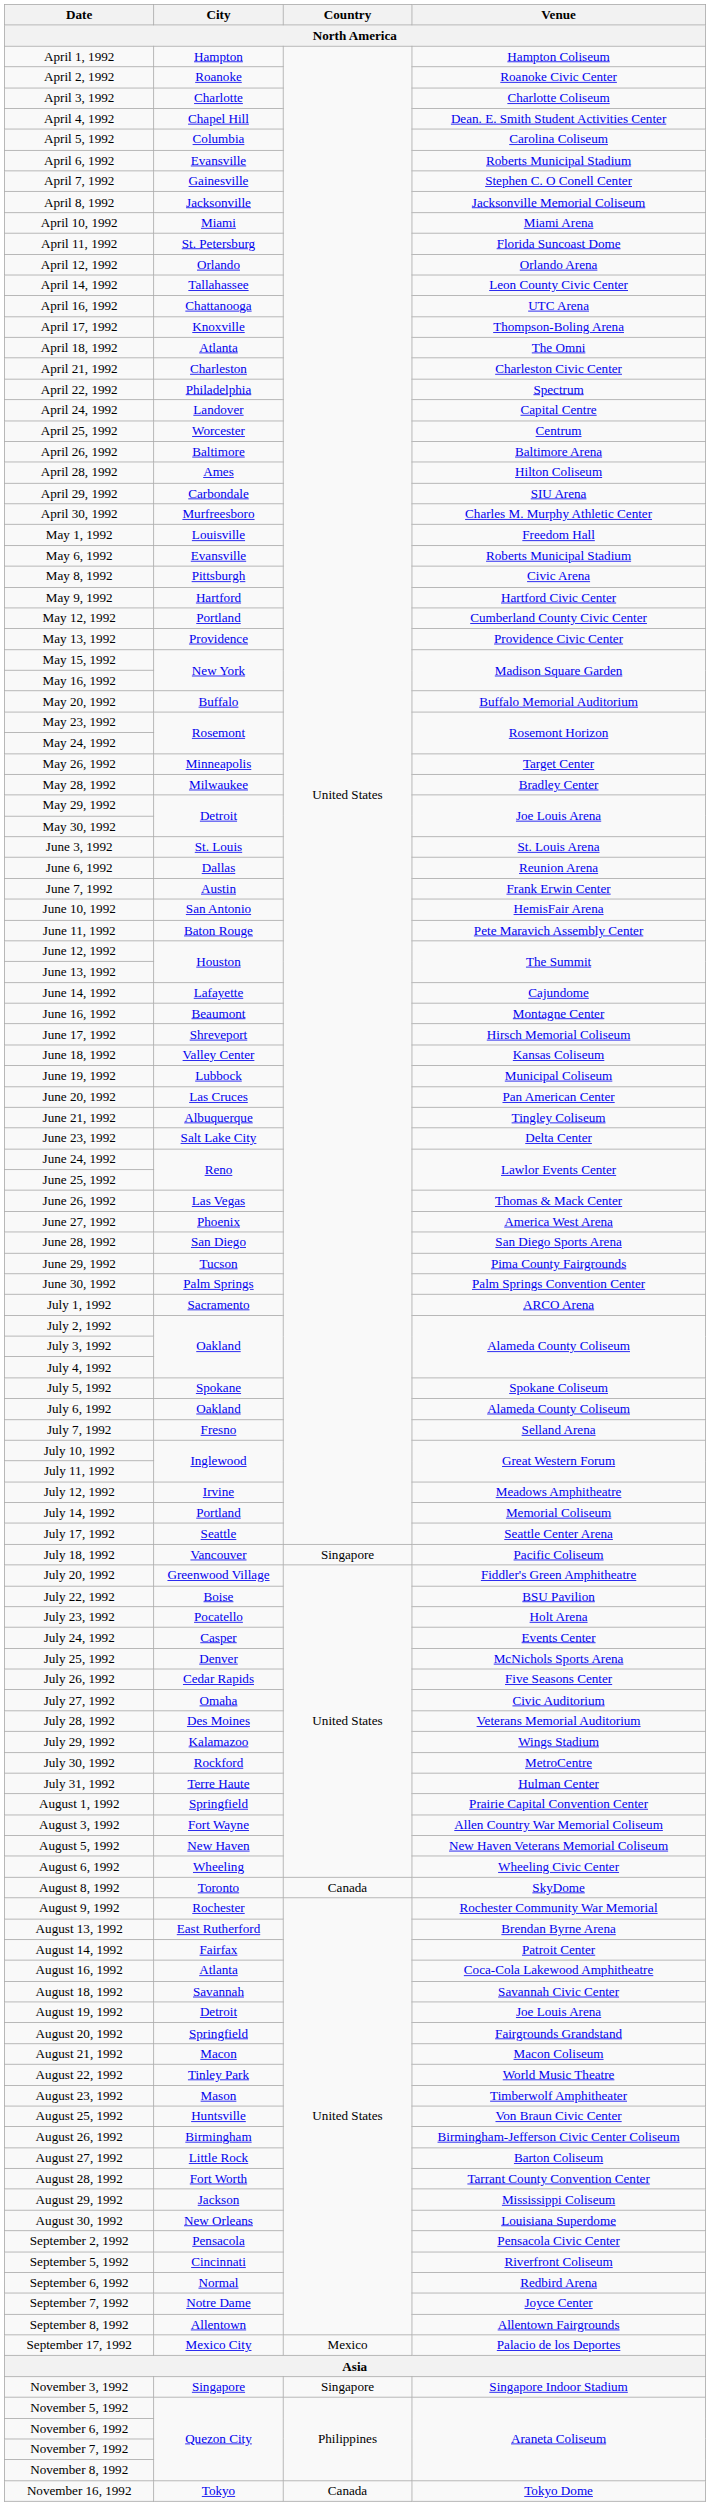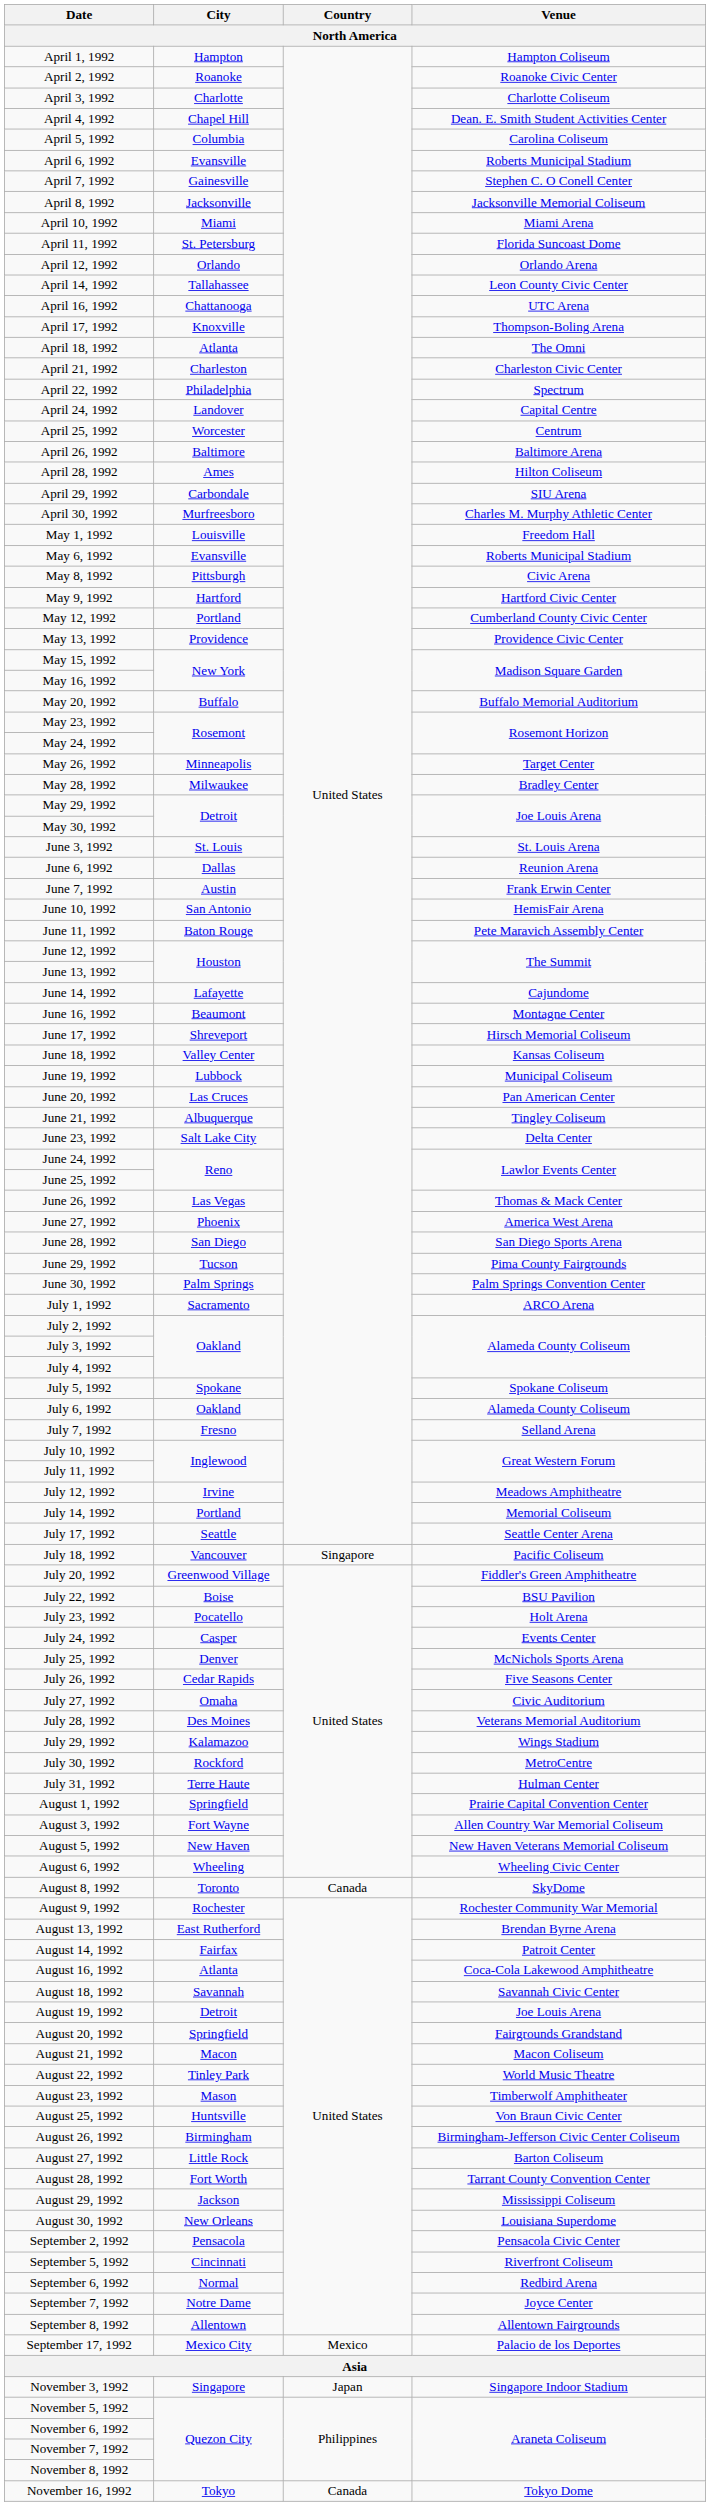 <table class="wikitable" style="text-align:center;">
 <tr>
 <th style="width:175px;">Date</th>
 <th style="width:150px;">City</th>
 <th style="width:150px;">Country</th>
 <th style="width:350px;">Venue</th>
 </tr>
 <tr>
 <th colspan="4">North America</th>
 </tr>
 <tr>
 <td>April 1, 1992</td>
 <td><a href='#'>Hampton</a></td>
 <td rowspan="72">United States</td>
 <td><a href='#'>Hampton Coliseum</a></td>
 </tr>
 <tr>
 <td>April 2, 1992</td>
 <td><a href='#'>Roanoke</a></td>
 <td><a href='#'>Roanoke Civic Center</a></td>
 </tr>
 <tr>
 <td>April 3, 1992</td>
 <td><a href='#'>Charlotte</a></td>
 <td><a href='#'>Charlotte Coliseum</a></td>
 </tr>
 <tr>
 <td>April 4, 1992</td>
 <td><a href='#'>Chapel Hill</a></td>
 <td><a href='#'>Dean. E. Smith Student Activities Center</a></td>
 </tr>
 <tr>
 <td>April 5, 1992</td>
 <td><a href='#'>Columbia</a></td>
 <td><a href='#'>Carolina Coliseum</a></td>
 </tr>
 <tr>
 <td>April 6, 1992</td>
 <td><a href='#'>Evansville</a></td>
 <td><a href='#'>Roberts Municipal Stadium</a></td>
 </tr>
 <tr>
 <td>April 7, 1992</td>
 <td><a href='#'>Gainesville</a></td>
 <td><a href='#'>Stephen C. O Conell Center</a></td>
 </tr>
 <tr>
 <td>April 8, 1992</td>
 <td><a href='#'>Jacksonville</a></td>
 <td><a href='#'>Jacksonville Memorial Coliseum</a></td>
 </tr>
 <tr>
 <td>April 10, 1992</td>
 <td><a href='#'>Miami</a></td>
 <td><a href='#'>Miami Arena</a></td>
 </tr>
 <tr>
 <td>April 11, 1992</td>
 <td><a href='#'>St. Petersburg</a></td>
 <td><a href='#'>Florida Suncoast Dome</a></td>
 </tr>
 <tr>
 <td>April 12, 1992</td>
 <td><a href='#'>Orlando</a></td>
 <td><a href='#'>Orlando Arena</a></td>
 </tr>
 <tr>
 <td>April 14, 1992</td>
 <td><a href='#'>Tallahassee</a></td>
 <td><a href='#'>Leon County Civic Center</a></td>
 </tr>
 <tr>
 <td>April 16, 1992</td>
 <td><a href='#'>Chattanooga</a></td>
 <td><a href='#'>UTC Arena</a></td>
 </tr>
 <tr>
 <td>April 17, 1992</td>
 <td><a href='#'>Knoxville</a></td>
 <td><a href='#'>Thompson-Boling Arena</a></td>
 </tr>
 <tr>
 <td>April 18, 1992</td>
 <td><a href='#'>Atlanta</a></td>
 <td><a href='#'>The Omni</a></td>
 </tr>
 <tr>
 <td>April 21, 1992</td>
 <td><a href='#'>Charleston</a></td>
 <td><a href='#'>Charleston Civic Center</a></td>
 </tr>
 <tr>
 <td>April 22, 1992</td>
 <td><a href='#'>Philadelphia</a></td>
 <td><a href='#'>Spectrum</a></td>
 </tr>
 <tr>
 <td>April 24, 1992</td>
 <td><a href='#'>Landover</a></td>
 <td><a href='#'>Capital Centre</a></td>
 </tr>
 <tr>
 <td>April 25, 1992</td>
 <td><a href='#'>Worcester</a></td>
 <td><a href='#'>Centrum</a></td>
 </tr>
 <tr>
 <td>April 26, 1992</td>
 <td><a href='#'>Baltimore</a></td>
 <td><a href='#'>Baltimore Arena</a></td>
 </tr>
 <tr>
 <td>April 28, 1992</td>
 <td><a href='#'>Ames</a></td>
 <td><a href='#'>Hilton Coliseum</a></td>
 </tr>
 <tr>
 <td>April 29, 1992</td>
 <td><a href='#'>Carbondale</a></td>
 <td><a href='#'>SIU Arena</a></td>
 </tr>
 <tr>
 <td>April 30, 1992</td>
 <td><a href='#'>Murfreesboro</a></td>
 <td><a href='#'>Charles M. Murphy Athletic Center</a></td>
 </tr>
 <tr>
 <td>May 1, 1992</td>
 <td><a href='#'>Louisville</a></td>
 <td><a href='#'>Freedom Hall</a></td>
 </tr>
 <tr>
 <td>May 6, 1992</td>
 <td><a href='#'>Evansville</a></td>
 <td><a href='#'>Roberts Municipal Stadium</a></td>
 </tr>
 <tr>
 <td>May 8, 1992</td>
 <td><a href='#'>Pittsburgh</a></td>
 <td><a href='#'>Civic Arena</a></td>
 </tr>
 <tr>
 <td>May 9, 1992</td>
 <td><a href='#'>Hartford</a></td>
 <td><a href='#'>Hartford Civic Center</a></td>
 </tr>
 <tr>
 <td>May 12, 1992</td>
 <td><a href='#'>Portland</a></td>
 <td><a href='#'>Cumberland County Civic Center</a></td>
 </tr>
 <tr>
 <td>May 13, 1992</td>
 <td><a href='#'>Providence</a></td>
 <td><a href='#'>Providence Civic Center</a></td>
 </tr>
 <tr>
 <td>May 15, 1992</td>
 <td rowspan="2"><a href='#'>New York</a></td>
 <td rowspan="2"><a href='#'>Madison Square Garden</a></td>
 </tr>
 <tr>
 <td>May 16, 1992</td>
 </tr>
 <tr>
 <td>May 20, 1992</td>
 <td><a href='#'>Buffalo</a></td>
 <td><a href='#'>Buffalo Memorial Auditorium</a></td>
 </tr>
 <tr>
 <td>May 23, 1992</td>
 <td rowspan="2"><a href='#'>Rosemont</a></td>
 <td rowspan="2"><a href='#'>Rosemont Horizon</a></td>
 </tr>
 <tr>
 <td>May 24, 1992</td>
 </tr>
 <tr>
 <td>May 26, 1992</td>
 <td><a href='#'>Minneapolis</a></td>
 <td><a href='#'>Target Center</a></td>
 </tr>
 <tr>
 <td>May 28, 1992</td>
 <td><a href='#'>Milwaukee</a></td>
 <td><a href='#'>Bradley Center</a></td>
 </tr>
 <tr>
 <td>May 29, 1992</td>
 <td rowspan="2"><a href='#'>Detroit</a></td>
 <td rowspan="2"><a href='#'>Joe Louis Arena</a></td>
 </tr>
 <tr>
 <td>May 30, 1992</td>
 </tr>
 <tr>
 <td>June 3, 1992</td>
 <td><a href='#'>St. Louis</a></td>
 <td><a href='#'>St. Louis Arena</a></td>
 </tr>
 <tr>
 <td>June 6, 1992</td>
 <td><a href='#'>Dallas</a></td>
 <td><a href='#'>Reunion Arena</a></td>
 </tr>
 <tr>
 <td>June 7, 1992</td>
 <td><a href='#'>Austin</a></td>
 <td><a href='#'>Frank Erwin Center</a></td>
 </tr>
 <tr>
 <td>June 10, 1992</td>
 <td><a href='#'>San Antonio</a></td>
 <td><a href='#'>HemisFair Arena</a></td>
 </tr>
 <tr>
 <td>June 11, 1992</td>
 <td><a href='#'>Baton Rouge</a></td>
 <td><a href='#'>Pete Maravich Assembly Center</a></td>
 </tr>
 <tr>
 <td>June 12, 1992</td>
 <td rowspan="2"><a href='#'>Houston</a></td>
 <td rowspan="2"><a href='#'>The Summit</a></td>
 </tr>
 <tr>
 <td>June 13, 1992</td>
 </tr>
 <tr>
 <td>June 14, 1992</td>
 <td><a href='#'>Lafayette</a></td>
 <td><a href='#'>Cajundome</a></td>
 </tr>
 <tr>
 <td>June 16, 1992</td>
 <td><a href='#'>Beaumont</a></td>
 <td><a href='#'>Montagne Center</a></td>
 </tr>
 <tr>
 <td>June 17, 1992</td>
 <td><a href='#'>Shreveport</a></td>
 <td><a href='#'>Hirsch Memorial Coliseum</a></td>
 </tr>
 <tr>
 <td>June 18, 1992</td>
 <td><a href='#'>Valley Center</a></td>
 <td><a href='#'>Kansas Coliseum</a></td>
 </tr>
 <tr>
 <td>June 19, 1992</td>
 <td><a href='#'>Lubbock</a></td>
 <td><a href='#'>Municipal Coliseum</a></td>
 </tr>
 <tr>
 <td>June 20, 1992</td>
 <td><a href='#'>Las Cruces</a></td>
 <td><a href='#'>Pan American Center</a></td>
 </tr>
 <tr>
 <td>June 21, 1992</td>
 <td><a href='#'>Albuquerque</a></td>
 <td><a href='#'>Tingley Coliseum</a></td>
 </tr>
 <tr>
 <td>June 23, 1992</td>
 <td><a href='#'>Salt Lake City</a></td>
 <td><a href='#'>Delta Center</a></td>
 </tr>
 <tr>
 <td>June 24, 1992</td>
 <td rowspan="2"><a href='#'>Reno</a></td>
 <td rowspan="2"><a href='#'>Lawlor Events Center</a></td>
 </tr>
 <tr>
 <td>June 25, 1992</td>
 </tr>
 <tr>
 <td>June 26, 1992</td>
 <td><a href='#'>Las Vegas</a></td>
 <td><a href='#'>Thomas & Mack Center</a></td>
 </tr>
 <tr>
 <td>June 27, 1992</td>
 <td><a href='#'>Phoenix</a></td>
 <td><a href='#'>America West Arena</a></td>
 </tr>
 <tr>
 <td>June 28, 1992</td>
 <td><a href='#'>San Diego</a></td>
 <td><a href='#'>San Diego Sports Arena</a></td>
 </tr>
 <tr>
 <td>June 29, 1992</td>
 <td><a href='#'>Tucson</a></td>
 <td><a href='#'>Pima County Fairgrounds</a></td>
 </tr>
 <tr>
 <td>June 30, 1992</td>
 <td><a href='#'>Palm Springs</a></td>
 <td><a href='#'>Palm Springs Convention Center</a></td>
 </tr>
 <tr>
 <td>July 1, 1992</td>
 <td><a href='#'>Sacramento</a></td>
 <td><a href='#'>ARCO Arena</a></td>
 </tr>
 <tr>
 <td>July 2, 1992</td>
 <td rowspan="3"><a href='#'>Oakland</a></td>
 <td rowspan="3"><a href='#'>Alameda County Coliseum</a></td>
 </tr>
 <tr>
 <td>July 3, 1992</td>
 </tr>
 <tr>
 <td>July 4, 1992</td>
 </tr>
 <tr>
 <td>July 5, 1992</td>
 <td><a href='#'>Spokane</a></td>
 <td><a href='#'>Spokane Coliseum</a></td>
 </tr>
 <tr>
 <td>July 6, 1992</td>
 <td><a href='#'>Oakland</a></td>
 <td><a href='#'>Alameda County Coliseum</a></td>
 </tr>
 <tr>
 <td>July 7, 1992</td>
 <td><a href='#'>Fresno</a></td>
 <td><a href='#'>Selland Arena</a></td>
 </tr>
 <tr>
 <td>July 10, 1992</td>
 <td rowspan="2"><a href='#'>Inglewood</a></td>
 <td rowspan="2"><a href='#'>Great Western Forum</a></td>
 </tr>
 <tr>
 <td>July 11, 1992</td>
 </tr>
 <tr>
 <td>July 12, 1992</td>
 <td><a href='#'>Irvine</a></td>
 <td><a href='#'>Meadows Amphitheatre</a></td>
 </tr>
 <tr>
 <td>July 14, 1992</td>
 <td><a href='#'>Portland</a></td>
 <td><a href='#'>Memorial Coliseum</a></td>
 </tr>
 <tr>
 <td>July 17, 1992</td>
 <td><a href='#'>Seattle</a></td>
 <td><a href='#'>Seattle Center Arena</a></td>
 </tr>
 <tr>
 <td>July 18, 1992</td>
 <td><a href='#'>Vancouver</a></td>
 <td>Singapore</td>
 <td><a href='#'>Pacific Coliseum</a></td>
 </tr>
 <tr>
 <td>July 20, 1992</td>
 <td><a href='#'>Greenwood Village</a></td>
 <td rowspan="15">United States</td>
 <td><a href='#'>Fiddler's Green Amphitheatre</a></td>
 </tr>
 <tr>
 <td>July 22, 1992</td>
 <td><a href='#'>Boise</a></td>
 <td><a href='#'>BSU Pavilion</a></td>
 </tr>
 <tr>
 <td>July 23, 1992</td>
 <td><a href='#'>Pocatello</a></td>
 <td><a href='#'>Holt Arena</a></td>
 </tr>
 <tr>
 <td>July 24, 1992</td>
 <td><a href='#'>Casper</a></td>
 <td><a href='#'>Events Center</a></td>
 </tr>
 <tr>
 <td>July 25, 1992</td>
 <td><a href='#'>Denver</a></td>
 <td><a href='#'>McNichols Sports Arena</a></td>
 </tr>
 <tr>
 <td>July 26, 1992</td>
 <td><a href='#'>Cedar Rapids</a></td>
 <td><a href='#'>Five Seasons Center</a></td>
 </tr>
 <tr>
 <td>July 27, 1992</td>
 <td><a href='#'>Omaha</a></td>
 <td><a href='#'>Civic Auditorium</a></td>
 </tr>
 <tr>
 <td>July 28, 1992</td>
 <td><a href='#'>Des Moines</a></td>
 <td><a href='#'>Veterans Memorial Auditorium</a></td>
 </tr>
 <tr>
 <td>July 29, 1992</td>
 <td><a href='#'>Kalamazoo</a></td>
 <td><a href='#'>Wings Stadium</a></td>
 </tr>
 <tr>
 <td>July 30, 1992</td>
 <td><a href='#'>Rockford</a></td>
 <td><a href='#'>MetroCentre</a></td>
 </tr>
 <tr>
 <td>July 31, 1992</td>
 <td><a href='#'>Terre Haute</a></td>
 <td><a href='#'>Hulman Center</a></td>
 </tr>
 <tr>
 <td>August 1, 1992</td>
 <td><a href='#'>Springfield</a></td>
 <td><a href='#'>Prairie Capital Convention Center</a></td>
 </tr>
 <tr>
 <td>August 3, 1992</td>
 <td><a href='#'>Fort Wayne</a></td>
 <td><a href='#'>Allen Country War Memorial Coliseum</a></td>
 </tr>
 <tr>
 <td>August 5, 1992</td>
 <td><a href='#'>New Haven</a></td>
 <td><a href='#'>New Haven Veterans Memorial Coliseum</a></td>
 </tr>
 <tr>
 <td>August 6, 1992</td>
 <td><a href='#'>Wheeling</a></td>
 <td><a href='#'>Wheeling Civic Center</a></td>
 </tr>
 <tr>
 <td>August 8, 1992</td>
 <td><a href='#'>Toronto</a></td>
 <td>Canada</td>
 <td><a href='#'>SkyDome</a></td>
 </tr>
 <tr>
 <td>August 9, 1992</td>
 <td><a href='#'>Rochester</a></td>
 <td rowspan="21">United States</td>
 <td><a href='#'>Rochester Community War Memorial</a></td>
 </tr>
 <tr>
 <td>August 13, 1992</td>
 <td><a href='#'>East Rutherford</a></td>
 <td><a href='#'>Brendan Byrne Arena</a></td>
 </tr>
 <tr>
 <td>August 14, 1992</td>
 <td><a href='#'>Fairfax</a></td>
 <td><a href='#'>Patroit Center</a></td>
 </tr>
 <tr>
 <td>August 16, 1992</td>
 <td><a href='#'>Atlanta</a></td>
 <td><a href='#'>Coca-Cola Lakewood Amphitheatre</a></td>
 </tr>
 <tr>
 <td>August 18, 1992</td>
 <td><a href='#'>Savannah</a></td>
 <td><a href='#'>Savannah Civic Center</a></td>
 </tr>
 <tr>
 <td>August 19, 1992</td>
 <td><a href='#'>Detroit</a></td>
 <td><a href='#'>Joe Louis Arena</a></td>
 </tr>
 <tr>
 <td>August 20, 1992</td>
 <td><a href='#'>Springfield</a></td>
 <td><a href='#'>Fairgrounds Grandstand</a></td>
 </tr>
 <tr>
 <td>August 21, 1992</td>
 <td><a href='#'>Macon</a></td>
 <td><a href='#'>Macon Coliseum</a></td>
 </tr>
 <tr>
 <td>August 22, 1992</td>
 <td><a href='#'>Tinley Park</a></td>
 <td><a href='#'>World Music Theatre</a></td>
 </tr>
 <tr>
 <td>August 23, 1992</td>
 <td><a href='#'>Mason</a></td>
 <td><a href='#'>Timberwolf Amphitheater</a></td>
 </tr>
 <tr>
 <td>August 25, 1992</td>
 <td><a href='#'>Huntsville</a></td>
 <td><a href='#'>Von Braun Civic Center</a></td>
 </tr>
 <tr>
 <td>August 26, 1992</td>
 <td><a href='#'>Birmingham</a></td>
 <td><a href='#'>Birmingham-Jefferson Civic Center Coliseum</a></td>
 </tr>
 <tr>
 <td>August 27, 1992</td>
 <td><a href='#'>Little Rock</a></td>
 <td><a href='#'>Barton Coliseum</a></td>
 </tr>
 <tr>
 <td>August 28, 1992</td>
 <td><a href='#'>Fort Worth</a></td>
 <td><a href='#'>Tarrant County Convention Center</a></td>
 </tr>
 <tr>
 <td>August 29, 1992</td>
 <td><a href='#'>Jackson</a></td>
 <td><a href='#'>Mississippi Coliseum</a></td>
 </tr>
 <tr>
 <td>August 30, 1992</td>
 <td><a href='#'>New Orleans</a></td>
 <td><a href='#'>Louisiana Superdome</a></td>
 </tr>
 <tr>
 <td>September 2, 1992</td>
 <td><a href='#'>Pensacola</a></td>
 <td><a href='#'>Pensacola Civic Center</a></td>
 </tr>
 <tr>
 <td>September 5, 1992</td>
 <td><a href='#'>Cincinnati</a></td>
 <td><a href='#'>Riverfront Coliseum</a></td>
 </tr>
 <tr>
 <td>September 6, 1992</td>
 <td><a href='#'>Normal</a></td>
 <td><a href='#'>Redbird Arena</a></td>
 </tr>
 <tr>
 <td>September 7, 1992</td>
 <td><a href='#'>Notre Dame</a></td>
 <td><a href='#'>Joyce Center</a></td>
 </tr>
 <tr>
 <td>September 8, 1992</td>
 <td><a href='#'>Allentown</a></td>
 <td><a href='#'>Allentown Fairgrounds</a></td>
 </tr>
 <tr>
 <td>September 17, 1992</td>
 <td><a href='#'>Mexico City</a></td>
 <td>Mexico</td>
 <td><a href='#'>Palacio de los Deportes</a></td>
 </tr>
 <tr>
 <th colspan="4">Asia</th>
 </tr>
 <tr>
 <td>November 3, 1992</td>
 <td><a href='#'>Singapore</a></td>
-<td>Singapore</td>
+<td>Japan</td>
 <td><a href='#'>Singapore Indoor Stadium</a></td>
 </tr>
 <tr>
 <td>November 5, 1992</td>
 <td rowspan="4"><a href='#'>Quezon City</a></td>
 <td rowspan="4">Philippines</td>
 <td rowspan="4"><a href='#'>Araneta Coliseum</a></td>
 </tr>
 <tr>
 <td>November 6, 1992</td>
 </tr>
 <tr>
 <td>November 7, 1992</td>
 </tr>
 <tr>
 <td>November 8, 1992</td>
 </tr>
 <tr>
 <td>November 16, 1992</td>
 <td><a href='#'>Tokyo</a></td>
 <td>Canada</td>
 <td><a href='#'>Tokyo Dome</a></td>
 </tr>
 </table>
